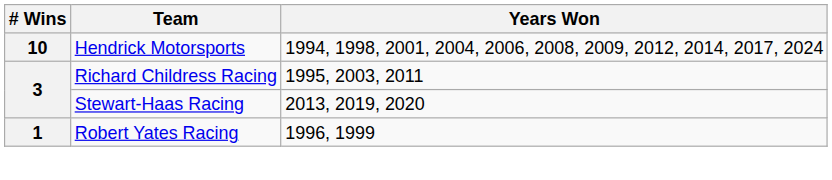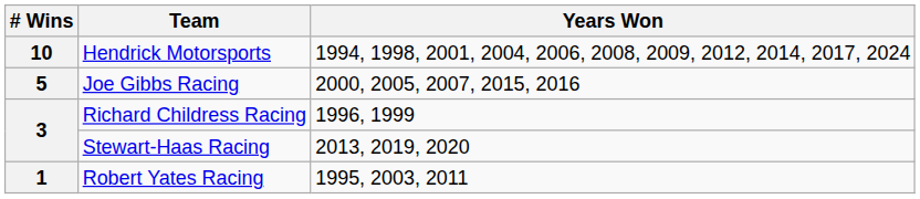 <table class="wikitable" style="font-size: 95%;">
 <tr>
 <th># Wins</th>
 <th>Team</th>
 <th>Years Won</th>
 </tr>
 <tr>
 <th>10</th>
 <td><a href='#'>Hendrick Motorsports</a></td>
 <td>1994, 1998, 2001, 2004, 2006, 2008, 2009, 2012, 2014, 2017, 2024</td>
 </tr>
 <tr>
+<th>5</th>
+<td><a href='#'>Joe Gibbs Racing</a></td>
+<td>2000, 2005, 2007, 2015, 2016</td>
+</tr>
+<tr>
 <th rowspan="2">3</th>
 <td><a href='#'>Richard Childress Racing</a></td>
-<td>1995, 2003, 2011</td>
+<td>1996, 1999</td>
 </tr>
 <tr>
 <td><a href='#'>Stewart-Haas Racing</a></td>
 <td>2013, 2019, 2020</td>
 </tr>
 <tr>
 <th>1</th>
 <td><a href='#'>Robert Yates Racing</a></td>
-<td>1996, 1999</td>
+<td>1995, 2003, 2011</td>
 </tr>
 </table>
